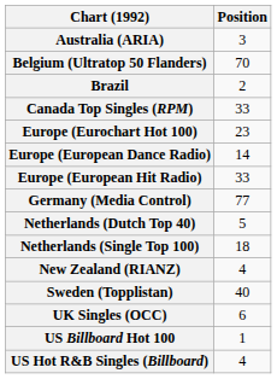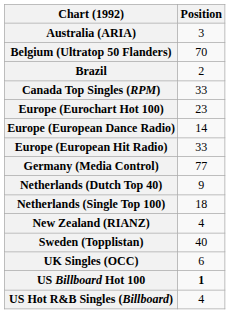 <table class="wikitable sortable plainrowheaders">
 <tr>
 <th scope="col">Chart (1992)</th>
 <th scope="col">Position</th>
 </tr>
 <tr>
 <th scope="row">Australia (ARIA)</th>
 <td align="center">3</td>
 </tr>
 <tr>
 <th scope="row">Belgium (Ultratop 50 Flanders)</th>
 <td align="center">70</td>
 </tr>
 <tr>
 <th scope="row">Brazil</th>
 <td align="center">2</td>
 </tr>
 <tr>
 <th scope="row">Canada Top Singles (<em>RPM</em>)</th>
 <td align="center">33</td>
 </tr>
 <tr>
 <th scope="row">Europe (Eurochart Hot 100)</th>
 <td align="center">23</td>
 </tr>
 <tr>
 <th scope="row">Europe (European Dance Radio)</th>
 <td align="center">14</td>
 </tr>
 <tr>
 <th scope="row">Europe (European Hit Radio)</th>
 <td align="center">33</td>
 </tr>
 <tr>
 <th scope="row">Germany (Media Control)</th>
 <td align="center">77</td>
 </tr>
 <tr>
 <th scope="row">Netherlands (Dutch Top 40)</th>
-<td align="center">5</td>
+<td align="center">9</td>
 </tr>
 <tr>
 <th scope="row">Netherlands (Single Top 100)</th>
 <td align="center">18</td>
 </tr>
 <tr>
 <th scope="row">New Zealand (RIANZ)</th>
 <td align="center">4</td>
 </tr>
 <tr>
 <th scope="row">Sweden (Topplistan)</th>
 <td align="center">40</td>
 </tr>
 <tr>
 <th scope="row">UK Singles (OCC)</th>
 <td align="center">6</td>
 </tr>
 <tr>
 <th scope="row">US <em>Billboard</em> Hot 100</th>
-<td align="center">1</td>
+<td align="center"><strong>1</strong></td>
 </tr>
 <tr>
 <th scope="row">US Hot R&B Singles (<em>Billboard</em>)</th>
 <td align="center">4</td>
 </tr>
 </table>
